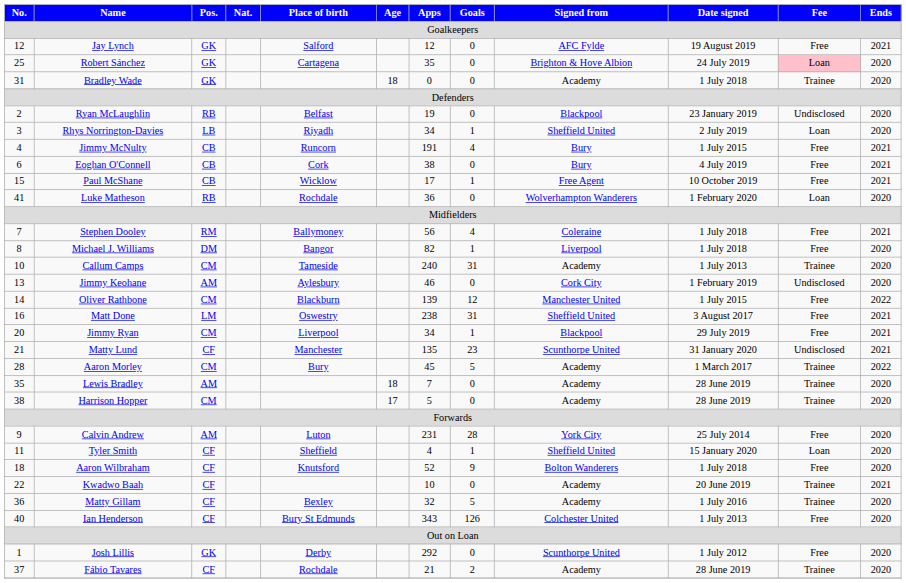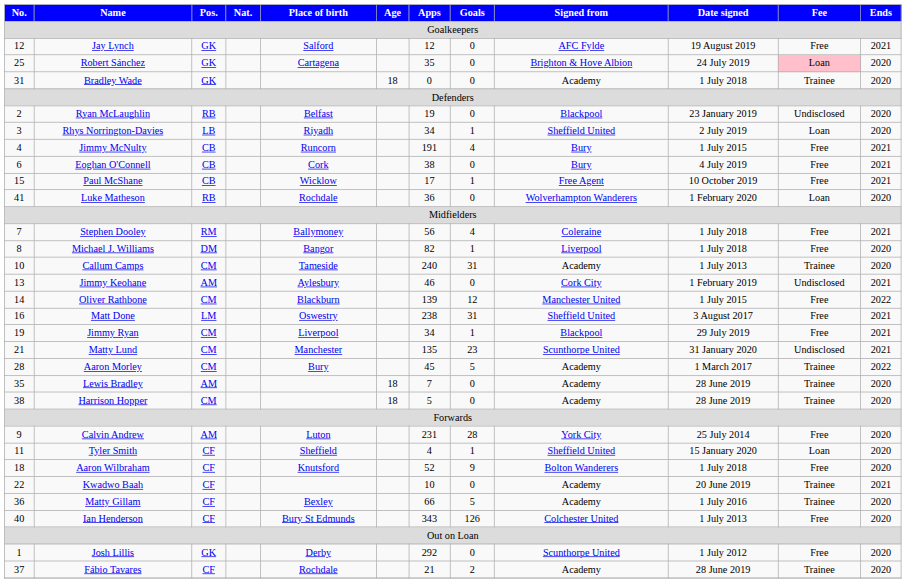 <table class="wikitable" style="text-align:center; font-size:90%; width:100%;">
 <tr>
 <th style="background:blue; color:white; text-align:center;">No.</th>
 <th style="background:blue; color:white; text-align:center;">Name</th>
 <th style="background:blue; color:white; text-align:center;">Pos.</th>
 <th style="background:blue; color:white; text-align:center;">Nat.</th>
 <th style="background:blue; color:white; text-align:center;">Place of birth</th>
 <th style="background:blue; color:white; text-align:center;">Age</th>
 <th style="background:blue; color:white; text-align:center;">Apps</th>
 <th style="background:blue; color:white; text-align:center;">Goals</th>
 <th style="background:blue; color:white; text-align:center;">Signed from</th>
 <th style="background:blue; color:white; text-align:center;">Date signed</th>
 <th style="background:blue; color:white; text-align:center;">Fee</th>
 <th style="background:blue; color:white; text-align:center;">Ends</th>
 </tr>
 <tr>
 <td ! colspan="14" style="background:#dcdcdc; text-align:center;">Goalkeepers</td>
 </tr>
 <tr>
 <td>12</td>
 <td><a href='#'>Jay Lynch</a></td>
 <td><a href='#'>GK</a></td>
 <td></td>
 <td><a href='#'>Salford</a></td>
 <td></td>
 <td>12</td>
 <td>0</td>
 <td><a href='#'>AFC Fylde</a></td>
 <td>19 August 2019</td>
 <td>Free</td>
 <td>2021</td>
 </tr>
 <tr>
 <td>25</td>
 <td><a href='#'>Robert Sánchez</a></td>
 <td><a href='#'>GK</a></td>
 <td></td>
 <td><a href='#'>Cartagena</a></td>
 <td></td>
 <td>35</td>
 <td>0</td>
 <td><a href='#'>Brighton & Hove Albion</a></td>
 <td>24 July 2019</td>
 <td style="background: pink;">Loan</td>
 <td>2020</td>
 </tr>
 <tr>
 <td>31</td>
 <td><a href='#'>Bradley Wade</a></td>
 <td><a href='#'>GK</a></td>
 <td></td>
 <td></td>
 <td>18</td>
 <td>0</td>
 <td>0</td>
 <td>Academy</td>
 <td>1 July 2018</td>
 <td>Trainee</td>
 <td>2020</td>
 </tr>
 <tr>
 <td ! colspan="14" style="background:#dcdcdc; text-align:center;">Defenders</td>
 </tr>
 <tr>
 <td>2</td>
 <td><a href='#'>Ryan McLaughlin</a></td>
 <td><a href='#'>RB</a></td>
 <td></td>
 <td><a href='#'>Belfast</a></td>
 <td></td>
 <td>19</td>
 <td>0</td>
 <td><a href='#'>Blackpool</a></td>
 <td>23 January 2019</td>
 <td>Undisclosed</td>
 <td>2020</td>
 </tr>
 <tr>
 <td>3</td>
 <td><a href='#'>Rhys Norrington-Davies</a></td>
 <td><a href='#'>LB</a></td>
 <td></td>
 <td><a href='#'>Riyadh</a></td>
 <td></td>
 <td>34</td>
 <td>1</td>
 <td><a href='#'>Sheffield United</a></td>
 <td>2 July 2019</td>
 <td>Loan</td>
 <td>2020</td>
 </tr>
 <tr>
 <td>4</td>
 <td><a href='#'>Jimmy McNulty</a></td>
 <td><a href='#'>CB</a></td>
 <td></td>
 <td><a href='#'>Runcorn</a></td>
 <td></td>
 <td>191</td>
 <td>4</td>
 <td><a href='#'>Bury</a></td>
 <td>1 July 2015</td>
 <td>Free</td>
 <td>2021</td>
 </tr>
 <tr>
 <td>6</td>
 <td><a href='#'>Eoghan O'Connell</a></td>
 <td><a href='#'>CB</a></td>
 <td></td>
 <td><a href='#'>Cork</a></td>
 <td></td>
 <td>38</td>
 <td>0</td>
 <td><a href='#'>Bury</a></td>
 <td>4 July 2019</td>
 <td>Free</td>
 <td>2021</td>
 </tr>
 <tr>
 <td>15</td>
 <td><a href='#'>Paul McShane</a></td>
 <td><a href='#'>CB</a></td>
 <td></td>
 <td><a href='#'>Wicklow</a></td>
 <td></td>
 <td>17</td>
 <td>1</td>
 <td><a href='#'>Free Agent</a></td>
 <td>10 October 2019</td>
 <td>Free</td>
 <td>2021</td>
 </tr>
 <tr>
 <td>41</td>
 <td><a href='#'>Luke Matheson</a></td>
 <td><a href='#'>RB</a></td>
 <td></td>
 <td><a href='#'>Rochdale</a></td>
 <td></td>
 <td>36</td>
 <td>0</td>
 <td><a href='#'>Wolverhampton Wanderers</a></td>
 <td>1 February 2020</td>
 <td>Loan</td>
 <td>2020</td>
 </tr>
 <tr>
 <td ! colspan="14" style="background:#dcdcdc; text-align:center;">Midfielders</td>
 </tr>
 <tr>
 <td>7</td>
 <td><a href='#'>Stephen Dooley</a></td>
 <td><a href='#'>RM</a></td>
 <td></td>
 <td><a href='#'>Ballymoney</a></td>
 <td></td>
 <td>56</td>
 <td>4</td>
 <td><a href='#'>Coleraine</a></td>
 <td>1 July 2018</td>
 <td>Free</td>
 <td>2021</td>
 </tr>
 <tr>
 <td>8</td>
 <td><a href='#'>Michael J. Williams</a></td>
 <td><a href='#'>DM</a></td>
 <td></td>
 <td><a href='#'>Bangor</a></td>
 <td></td>
 <td>82</td>
 <td>1</td>
 <td><a href='#'>Liverpool</a></td>
 <td>1 July 2018</td>
 <td>Free</td>
 <td>2020</td>
 </tr>
 <tr>
 <td>10</td>
 <td><a href='#'>Callum Camps</a></td>
 <td><a href='#'>CM</a></td>
 <td></td>
 <td><a href='#'>Tameside</a></td>
 <td></td>
 <td>240</td>
 <td>31</td>
 <td>Academy</td>
 <td>1 July 2013</td>
 <td>Trainee</td>
 <td>2020</td>
 </tr>
 <tr>
 <td>13</td>
 <td><a href='#'>Jimmy Keohane</a></td>
 <td><a href='#'>AM</a></td>
 <td></td>
 <td><a href='#'>Aylesbury</a></td>
 <td></td>
 <td>46</td>
 <td>0</td>
 <td><a href='#'>Cork City</a></td>
 <td>1 February 2019</td>
 <td>Undisclosed</td>
-<td>2020</td>
+<td>2021</td>
 </tr>
 <tr>
 <td>14</td>
 <td><a href='#'>Oliver Rathbone</a></td>
 <td><a href='#'>CM</a></td>
 <td></td>
 <td><a href='#'>Blackburn</a></td>
 <td></td>
 <td>139</td>
 <td>12</td>
 <td><a href='#'>Manchester United</a></td>
 <td>1 July 2015</td>
 <td>Free</td>
 <td>2022</td>
 </tr>
 <tr>
 <td>16</td>
 <td><a href='#'>Matt Done</a></td>
 <td><a href='#'>LM</a></td>
 <td></td>
 <td><a href='#'>Oswestry</a></td>
 <td></td>
 <td>238</td>
 <td>31</td>
 <td><a href='#'>Sheffield United</a></td>
 <td>3 August 2017</td>
 <td>Free</td>
 <td>2021</td>
 </tr>
 <tr>
-<td>20</td>
+<td>19</td>
 <td><a href='#'>Jimmy Ryan</a></td>
 <td><a href='#'>CM</a></td>
 <td></td>
 <td><a href='#'>Liverpool</a></td>
 <td></td>
 <td>34</td>
 <td>1</td>
 <td><a href='#'>Blackpool</a></td>
 <td>29 July 2019</td>
 <td>Free</td>
 <td>2021</td>
 </tr>
 <tr>
 <td>21</td>
 <td><a href='#'>Matty Lund</a></td>
-<td><a href='#'>CF</a></td>
+<td><a href='#'>CM</a></td>
 <td></td>
 <td><a href='#'>Manchester</a></td>
 <td></td>
 <td>135</td>
 <td>23</td>
 <td><a href='#'>Scunthorpe United</a></td>
 <td>31 January 2020</td>
 <td>Undisclosed</td>
 <td>2021</td>
 </tr>
 <tr>
 <td>28</td>
 <td><a href='#'>Aaron Morley</a></td>
 <td><a href='#'>CM</a></td>
 <td></td>
 <td><a href='#'>Bury</a></td>
 <td></td>
 <td>45</td>
 <td>5</td>
 <td>Academy</td>
 <td>1 March 2017</td>
 <td>Trainee</td>
 <td>2022</td>
 </tr>
 <tr>
 <td>35</td>
 <td><a href='#'>Lewis Bradley</a></td>
 <td><a href='#'>AM</a></td>
 <td></td>
 <td></td>
 <td>18</td>
 <td>7</td>
 <td>0</td>
 <td>Academy</td>
 <td>28 June 2019</td>
 <td>Trainee</td>
 <td>2020</td>
 </tr>
 <tr>
 <td>38</td>
 <td><a href='#'>Harrison Hopper</a></td>
 <td><a href='#'>CM</a></td>
 <td></td>
 <td></td>
-<td>17</td>
+<td>18</td>
 <td>5</td>
 <td>0</td>
 <td>Academy</td>
 <td>28 June 2019</td>
 <td>Trainee</td>
 <td>2020</td>
 </tr>
 <tr>
 <td ! colspan="14" style="background:#dcdcdc; text-align:center;">Forwards</td>
 </tr>
 <tr>
 <td>9</td>
 <td><a href='#'>Calvin Andrew</a></td>
 <td><a href='#'>AM</a></td>
 <td></td>
 <td><a href='#'>Luton</a></td>
 <td></td>
 <td>231</td>
 <td>28</td>
 <td><a href='#'>York City</a></td>
 <td>25 July 2014</td>
 <td>Free</td>
 <td>2020</td>
 </tr>
 <tr>
 <td>11</td>
 <td><a href='#'>Tyler Smith</a></td>
 <td><a href='#'>CF</a></td>
 <td></td>
 <td><a href='#'>Sheffield</a></td>
 <td></td>
 <td>4</td>
 <td>1</td>
 <td><a href='#'>Sheffield United</a></td>
 <td>15 January 2020</td>
 <td>Loan</td>
 <td>2020</td>
 </tr>
 <tr>
 <td>18</td>
 <td><a href='#'>Aaron Wilbraham</a></td>
 <td><a href='#'>CF</a></td>
 <td></td>
 <td><a href='#'>Knutsford</a></td>
 <td></td>
 <td>52</td>
 <td>9</td>
 <td><a href='#'>Bolton Wanderers</a></td>
 <td>1 July 2018</td>
 <td>Free</td>
 <td>2020</td>
 </tr>
 <tr>
 <td>22</td>
 <td><a href='#'>Kwadwo Baah</a></td>
 <td><a href='#'>CF</a></td>
 <td></td>
 <td></td>
 <td></td>
 <td>10</td>
 <td>0</td>
 <td>Academy</td>
 <td>20 June 2019</td>
 <td>Trainee</td>
 <td>2021</td>
 </tr>
 <tr>
 <td>36</td>
 <td><a href='#'>Matty Gillam</a></td>
 <td><a href='#'>CF</a></td>
 <td></td>
 <td><a href='#'>Bexley</a></td>
 <td></td>
-<td>32</td>
+<td>66</td>
 <td>5</td>
 <td>Academy</td>
 <td>1 July 2016</td>
 <td>Trainee</td>
 <td>2020</td>
 </tr>
 <tr>
 <td>40</td>
 <td><a href='#'>Ian Henderson</a></td>
 <td><a href='#'>CF</a></td>
 <td></td>
 <td><a href='#'>Bury St Edmunds</a></td>
 <td></td>
 <td>343</td>
 <td>126</td>
 <td><a href='#'>Colchester United</a></td>
 <td>1 July 2013</td>
 <td>Free</td>
 <td>2020</td>
 </tr>
 <tr>
 <td ! colspan="14" style="background:#dcdcdc; text-align:center;">Out on Loan</td>
 </tr>
 <tr>
 <td>1</td>
 <td><a href='#'>Josh Lillis</a></td>
 <td><a href='#'>GK</a></td>
 <td></td>
 <td><a href='#'>Derby</a></td>
 <td></td>
 <td>292</td>
 <td>0</td>
 <td><a href='#'>Scunthorpe United</a></td>
 <td>1 July 2012</td>
 <td>Free</td>
 <td>2020</td>
 </tr>
 <tr>
 <td>37</td>
 <td><a href='#'>Fábio Tavares</a></td>
 <td><a href='#'>CF</a></td>
 <td></td>
 <td><a href='#'>Rochdale</a></td>
 <td></td>
 <td>21</td>
 <td>2</td>
 <td>Academy</td>
 <td>28 June 2019</td>
 <td>Trainee</td>
 <td>2020</td>
 </tr>
 <tr>
 </tr>
 </table>
